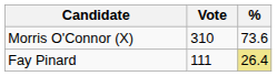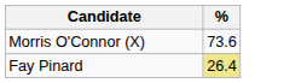 <table class="wikitable">
 <tr>
 <th bgcolor="#DDDDFF" width="200px">Candidate</th>
-<th bgcolor="#DDDDFF" width="50px">Vote</th>
 <th bgcolor="#DDDDFF" width="30px">%</th>
 </tr>
 <tr>
 <td>Morris O'Connor (X)</td>
-<td>310</td>
 <td>73.6</td>
 </tr>
 <tr>
 <td>Fay Pinard</td>
-<td>111</td>
 <td style="background: khaki;">26.4</td>
 </tr>
 </table>
